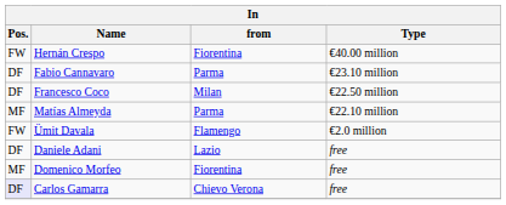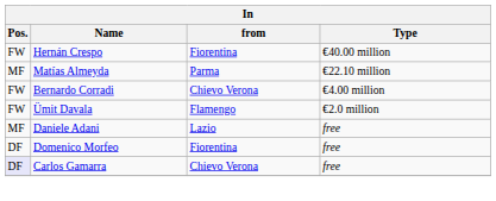 <table class="wikitable" style="font-size:90%;">
 <tr>
 <th colspan="4">In </th>
 </tr>
 <tr>
 <th width=3%>Pos.</th>
 <th width=33%>Name</th>
 <th width=28%>from</th>
 <th width=36%>Type</th>
 </tr>
 <tr>
 <td>FW</td>
 <td><a href='#'>Hernán Crespo</a></td>
 <td><a href='#'>Fiorentina</a></td>
 <td>€40.00 million</td>
 </tr>
 <tr>
-<td>DF</td>
-<td><a href='#'>Fabio Cannavaro</a></td>
-<td><a href='#'>Parma</a></td>
-<td>€23.10 million</td>
-</tr>
-<tr>
-<td>DF</td>
-<td><a href='#'>Francesco Coco</a></td>
-<td><a href='#'>Milan</a></td>
-<td>€22.50 million</td>
-</tr>
-<tr>
 <td>MF</td>
 <td><a href='#'>Matías Almeyda</a></td>
 <td><a href='#'>Parma</a></td>
 <td>€22.10 million</td>
+</tr>
+<tr>
+<td>FW</td>
+<td><a href='#'>Bernardo Corradi</a></td>
+<td><a href='#'>Chievo Verona</a></td>
+<td>€4.00 million</td>
 </tr>
 <tr>
 <td>FW</td>
 <td><a href='#'>Ümit Davala</a></td>
 <td><a href='#'>Flamengo</a></td>
 <td>€2.0 million</td>
 </tr>
 <tr>
-<td>DF</td>
+<td>MF</td>
 <td><a href='#'>Daniele Adani</a></td>
 <td><a href='#'>Lazio</a></td>
 <td><em>free</em></td>
 </tr>
 <tr>
-<td>MF</td>
+<td>DF</td>
 <td><a href='#'>Domenico Morfeo</a></td>
 <td><a href='#'>Fiorentina</a></td>
 <td><em>free</em></td>
 </tr>
 <tr>
 <td style="background: lavender;">DF</td>
 <td><a href='#'>Carlos Gamarra</a></td>
 <td><a href='#'>Chievo Verona</a></td>
 <td><em>free</em></td>
 </tr>
 <tr>
 </tr>
 </table>
